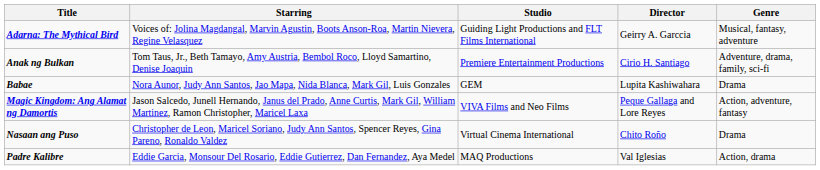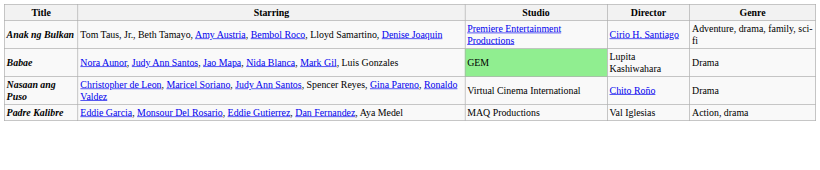 <table class="wikitable" style="font-size:95%">
 <tr>
 <th>Title</th>
 <th>Starring</th>
 <th>Studio</th>
 <th>Director</th>
 <th>Genre</th>
-</tr>
-<tr>
-<td><strong><em><a href='#'>Adarna: The Mythical Bird</a></em></strong></td>
-<td>Voices of: <a href='#'>Jolina Magdangal</a>, <a href='#'>Marvin Agustin</a>, <a href='#'>Boots Anson-Roa</a>, <a href='#'>Martin Nievera</a>, <a href='#'>Regine Velasquez</a></td>
-<td>Guiding Light Productions and <a href='#'>FLT Films International</a></td>
-<td>Geirry A. Garccia</td>
-<td>Musical, fantasy, adventure</td>
 </tr>
 <tr>
 <td><strong><em>Anak ng Bulkan</em></strong></td>
 <td>Tom Taus, Jr., Beth Tamayo, <a href='#'>Amy Austria</a>, <a href='#'>Bembol Roco</a>, Lloyd Samartino, <a href='#'>Denise Joaquin</a></td>
 <td><a href='#'>Premiere Entertainment Productions</a></td>
 <td><a href='#'>Cirio H. Santiago</a></td>
 <td>Adventure, drama, family, sci-fi</td>
 </tr>
 <tr>
 <td><strong><em>Babae</em></strong></td>
 <td><a href='#'>Nora Aunor</a>, <a href='#'>Judy Ann Santos</a>, <a href='#'>Jao Mapa</a>, <a href='#'>Nida Blanca</a>, <a href='#'>Mark Gil</a>, Luis Gonzales</td>
-<td>GEM</td>
+<td style="background: lightgreen;">GEM</td>
 <td>Lupita Kashiwahara</td>
 <td>Drama</td>
-</tr>
-<tr>
-<td><strong><em><a href='#'>Magic Kingdom: Ang Alamat ng Damortis</a></em></strong></td>
-<td>Jason Salcedo, Junell Hernando, <a href='#'>Janus del Prado</a>, <a href='#'>Anne Curtis</a>, <a href='#'>Mark Gil</a>, <a href='#'>William Martinez</a>, Ramon Christopher, <a href='#'>Maricel Laxa</a></td>
-<td><a href='#'>VIVA Films</a> and Neo Films</td>
-<td><a href='#'>Peque Gallaga</a> and Lore Reyes</td>
-<td>Action, adventure, fantasy</td>
 </tr>
 <tr>
 <td><strong><em>Nasaan ang Puso</em></strong></td>
 <td><a href='#'>Christopher de Leon</a>, <a href='#'>Maricel Soriano</a>, <a href='#'>Judy Ann Santos</a>, Spencer Reyes, <a href='#'>Gina Pareno</a>, <a href='#'>Ronaldo Valdez</a></td>
 <td>Virtual Cinema International</td>
 <td><a href='#'>Chito Roño</a></td>
 <td>Drama</td>
 </tr>
 <tr>
 <td><strong><em>Padre Kalibre</em></strong></td>
 <td><a href='#'>Eddie Garcia</a>, <a href='#'>Monsour Del Rosario</a>, <a href='#'>Eddie Gutierrez</a>, <a href='#'>Dan Fernandez</a>, Aya Medel</td>
 <td>MAQ Productions</td>
 <td>Val Iglesias</td>
 <td>Action, drama</td>
 </tr>
 </table>
